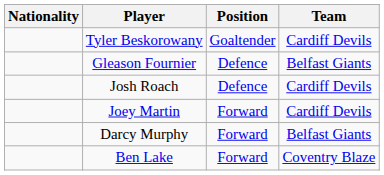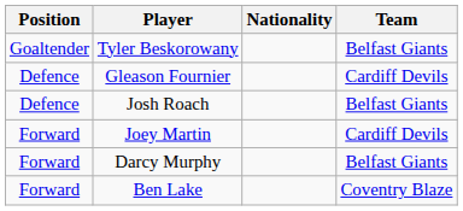 <table class="wikitable">
 <tr>
+<th>Position</th>
+<th>Player</th>
 <th>Nationality</th>
-<th>Player</th>
-<th>Position</th>
 <th>Team</th>
 </tr>
 <tr align="center">
+<td><a href='#'>Goaltender</a></td>
+<td><a href='#'>Tyler Beskorowany</a></td>
 <td></td>
-<td><a href='#'>Tyler Beskorowany</a></td>
-<td><a href='#'>Goaltender</a></td>
+<td><a href='#'>Belfast Giants</a></td>
+</tr>
+<tr align="center">
+<td><a href='#'>Defence</a></td>
+<td><a href='#'>Gleason Fournier</a></td>
+<td></td>
 <td><a href='#'>Cardiff Devils</a></td>
 </tr>
 <tr align="center">
+<td><a href='#'>Defence</a></td>
+<td>Josh Roach</td>
 <td></td>
-<td><a href='#'>Gleason Fournier</a></td>
-<td><a href='#'>Defence</a></td>
 <td><a href='#'>Belfast Giants</a></td>
 </tr>
 <tr align="center">
+<td><a href='#'>Forward</a></td>
+<td><a href='#'>Joey Martin</a></td>
 <td></td>
-<td>Josh Roach</td>
-<td><a href='#'>Defence</a></td>
 <td><a href='#'>Cardiff Devils</a></td>
 </tr>
 <tr align="center">
+<td><a href='#'>Forward</a></td>
+<td>Darcy Murphy</td>
 <td></td>
-<td><a href='#'>Joey Martin</a></td>
-<td><a href='#'>Forward</a></td>
-<td><a href='#'>Cardiff Devils</a></td>
-</tr>
-<tr align="center">
-<td></td>
-<td>Darcy Murphy</td>
-<td><a href='#'>Forward</a></td>
 <td><a href='#'>Belfast Giants</a></td>
 </tr>
 <tr align="center">
+<td><a href='#'>Forward</a></td>
+<td><a href='#'>Ben Lake</a></td>
 <td></td>
-<td><a href='#'>Ben Lake</a></td>
-<td><a href='#'>Forward</a></td>
 <td><a href='#'>Coventry Blaze</a></td>
 </tr>
 </table>
